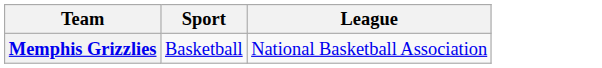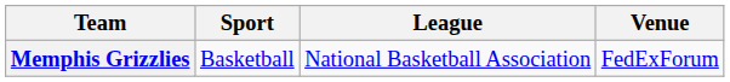 <table class="wikitable plainrowheaders">
 <tr>
 <th scope="col">Team</th>
 <th scope="col">Sport</th>
 <th scope="col">League</th>
+<th scope="col">Venue</th>
 </tr>
 <tr>
 <th scope="row" style="text-align:left"><a href='#'>Memphis Grizzlies</a></th>
 <td><a href='#'>Basketball</a></td>
 <td><a href='#'>National Basketball Association</a></td>
+<td><a href='#'>FedExForum</a></td>
 </tr>
 </table>
